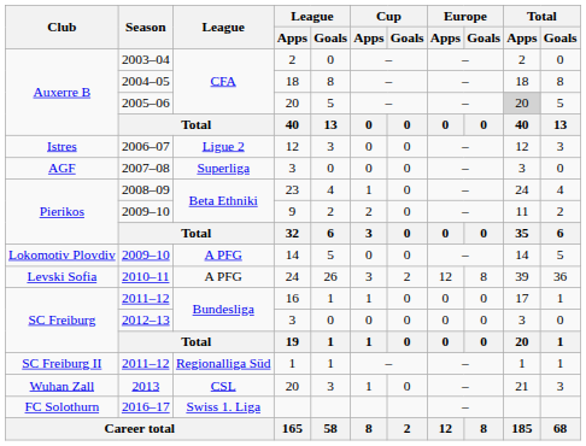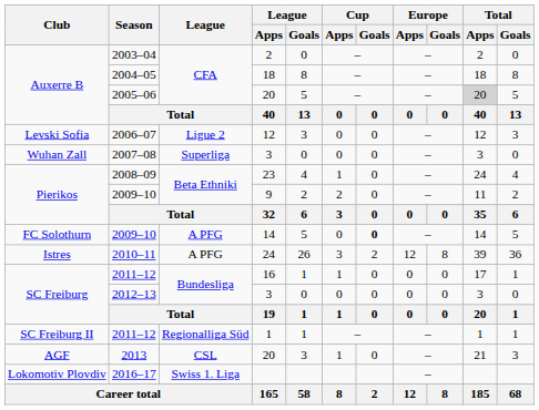 <table class="wikitable" style="text-align:center">
 <tr>
 <th rowspan="2">Club</th>
 <th rowspan="2">Season</th>
 <th rowspan="2">League</th>
 <th colspan="2">League</th>
 <th colspan="2">Cup</th>
 <th colspan="2">Europe</th>
 <th colspan="2">Total</th>
 </tr>
 <tr>
 <th>Apps</th>
 <th>Goals</th>
 <th>Apps</th>
 <th>Goals</th>
 <th>Apps</th>
 <th>Goals</th>
 <th>Apps</th>
 <th>Goals</th>
 </tr>
 <tr>
 <td rowspan="4"><a href='#'>Auxerre B</a></td>
 <td>2003–04</td>
 <td rowspan="3"><a href='#'>CFA</a></td>
 <td>2</td>
 <td>0</td>
 <td colspan="2">–</td>
 <td colspan="2">–</td>
 <td>2</td>
 <td>0</td>
 </tr>
 <tr>
 <td>2004–05</td>
 <td>18</td>
 <td>8</td>
 <td colspan="2">–</td>
 <td colspan="2">–</td>
 <td>18</td>
 <td>8</td>
 </tr>
 <tr>
 <td>2005–06</td>
 <td>20</td>
 <td>5</td>
 <td colspan="2">–</td>
 <td colspan="2">–</td>
 <td style="background: lightgrey;">20</td>
 <td>5</td>
 </tr>
 <tr>
 <th colspan="2">Total</th>
 <th>40</th>
 <th>13</th>
 <th>0</th>
 <th>0</th>
 <th>0</th>
 <th>0</th>
 <th>40</th>
 <th>13</th>
 </tr>
 <tr>
-<td><a href='#'>Istres</a></td>
+<td><a href='#'>Levski Sofia</a></td>
 <td>2006–07</td>
 <td><a href='#'>Ligue 2</a></td>
 <td>12</td>
 <td>3</td>
 <td>0</td>
 <td>0</td>
 <td colspan="2">–</td>
 <td>12</td>
 <td>3</td>
 </tr>
 <tr>
-<td><a href='#'>AGF</a></td>
+<td><a href='#'>Wuhan Zall</a></td>
 <td>2007–08</td>
 <td><a href='#'>Superliga</a></td>
 <td>3</td>
 <td>0</td>
 <td>0</td>
 <td>0</td>
 <td colspan="2">–</td>
 <td>3</td>
 <td>0</td>
 </tr>
 <tr>
 <td rowspan="3"><a href='#'>Pierikos</a></td>
 <td>2008–09</td>
 <td rowspan="2"><a href='#'>Beta Ethniki</a></td>
 <td>23</td>
 <td>4</td>
 <td>1</td>
 <td>0</td>
 <td colspan="2">–</td>
 <td>24</td>
 <td>4</td>
 </tr>
 <tr>
 <td>2009–10</td>
 <td>9</td>
 <td>2</td>
 <td>2</td>
 <td>0</td>
 <td colspan="2">–</td>
 <td>11</td>
 <td>2</td>
 </tr>
 <tr>
 <th colspan="2">Total</th>
 <th>32</th>
 <th>6</th>
 <th>3</th>
 <th>0</th>
 <th>0</th>
 <th>0</th>
 <th>35</th>
 <th>6</th>
 </tr>
 <tr>
-<td><a href='#'>Lokomotiv Plovdiv</a></td>
+<td><a href='#'>FC Solothurn</a></td>
 <td><a href='#'>2009–10</a></td>
 <td><a href='#'>A PFG</a></td>
 <td>14</td>
 <td>5</td>
 <td>0</td>
-<td>0</td>
+<td><strong>0</strong></td>
 <td colspan="2">–</td>
 <td>14</td>
 <td>5</td>
 </tr>
 <tr>
-<td><a href='#'>Levski Sofia</a></td>
+<td><a href='#'>Istres</a></td>
 <td><a href='#'>2010–11</a></td>
 <td>A PFG</td>
 <td>24</td>
 <td>26</td>
 <td>3</td>
 <td>2</td>
 <td>12</td>
 <td>8</td>
 <td>39</td>
 <td>36</td>
 </tr>
 <tr>
 <td rowspan="3"><a href='#'>SC Freiburg</a></td>
 <td><a href='#'>2011–12</a></td>
 <td rowspan="2"><a href='#'>Bundesliga</a></td>
 <td>16</td>
 <td>1</td>
 <td>1</td>
 <td>0</td>
 <td>0</td>
 <td>0</td>
 <td>17</td>
 <td>1</td>
 </tr>
 <tr>
 <td><a href='#'>2012–13</a></td>
 <td>3</td>
 <td>0</td>
 <td>0</td>
 <td>0</td>
 <td>0</td>
 <td>0</td>
 <td>3</td>
 <td>0</td>
 </tr>
 <tr>
 <th colspan="2">Total</th>
 <th>19</th>
 <th>1</th>
 <th>1</th>
 <th>0</th>
 <th>0</th>
 <th>0</th>
 <th>20</th>
 <th>1</th>
 </tr>
 <tr>
 <td><a href='#'>SC Freiburg II</a></td>
 <td><a href='#'>2011–12</a></td>
 <td><a href='#'>Regionalliga Süd</a></td>
 <td>1</td>
 <td>1</td>
 <td colspan="2">–</td>
 <td colspan="2">–</td>
 <td>1</td>
 <td>1</td>
 </tr>
 <tr>
-<td><a href='#'>Wuhan Zall</a></td>
+<td><a href='#'>AGF</a></td>
 <td><a href='#'>2013</a></td>
 <td><a href='#'>CSL</a></td>
 <td>20</td>
 <td>3</td>
 <td>1</td>
 <td>0</td>
 <td colspan="2">–</td>
 <td>21</td>
 <td>3</td>
 </tr>
 <tr>
-<td><a href='#'>FC Solothurn</a></td>
+<td><a href='#'>Lokomotiv Plovdiv</a></td>
 <td><a href='#'>2016–17</a></td>
 <td><a href='#'>Swiss 1. Liga</a></td>
 <td></td>
 <td></td>
 <td></td>
 <td></td>
 <td colspan="2">–</td>
 <td></td>
 <td></td>
 </tr>
 <tr>
 <th colspan="3">Career total</th>
 <th>165</th>
 <th>58</th>
 <th>8</th>
 <th>2</th>
 <th>12</th>
 <th>8</th>
 <th>185</th>
 <th>68</th>
 </tr>
 </table>
